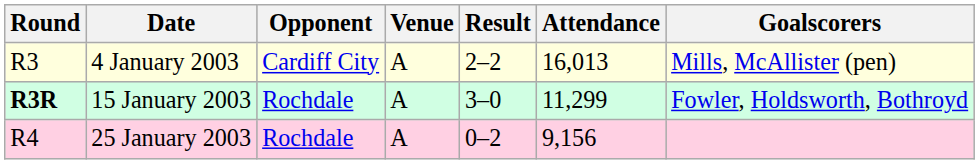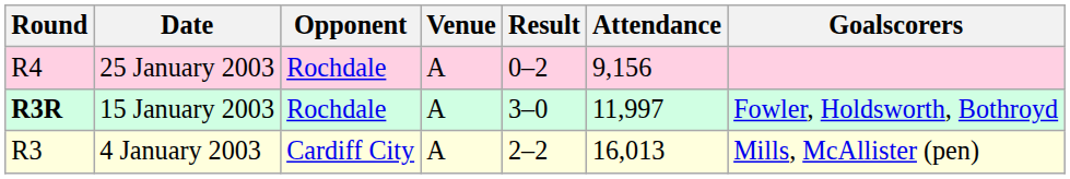 <table class="wikitable">
 <tr>
 <th>Round</th>
 <th>Date</th>
 <th>Opponent</th>
 <th>Venue</th>
 <th>Result</th>
 <th>Attendance</th>
 <th>Goalscorers</th>
 </tr>
+<tr style="background-color: #ffd0e3;">
+<td>R4</td>
+<td>25 January 2003</td>
+<td><a href='#'>Rochdale</a></td>
+<td>A</td>
+<td>0–2</td>
+<td>9,156</td>
+<td></td>
+</tr>
+<tr style="background-color: #d0ffe3;">
+<td><strong>R3R</strong></td>
+<td>15 January 2003</td>
+<td><a href='#'>Rochdale</a></td>
+<td>A</td>
+<td>3–0</td>
+<td>11,997</td>
+<td><a href='#'>Fowler</a>, <a href='#'>Holdsworth</a>, <a href='#'>Bothroyd</a></td>
+</tr>
 <tr style="background-color: #ffffdd;">
 <td>R3</td>
 <td>4 January 2003</td>
 <td><a href='#'>Cardiff City</a></td>
 <td>A</td>
 <td>2–2</td>
 <td>16,013</td>
 <td><a href='#'>Mills</a>, <a href='#'>McAllister</a> (pen)</td>
 </tr>
-<tr style="background-color: #d0ffe3;">
-<td><strong>R3R</strong></td>
-<td>15 January 2003</td>
-<td><a href='#'>Rochdale</a></td>
-<td>A</td>
-<td>3–0</td>
-<td>11,299</td>
-<td><a href='#'>Fowler</a>, <a href='#'>Holdsworth</a>, <a href='#'>Bothroyd</a></td>
-</tr>
-<tr style="background-color: #ffd0e3;">
-<td>R4</td>
-<td>25 January 2003</td>
-<td><a href='#'>Rochdale</a></td>
-<td>A</td>
-<td>0–2</td>
-<td>9,156</td>
-<td></td>
-</tr>
 </table>
